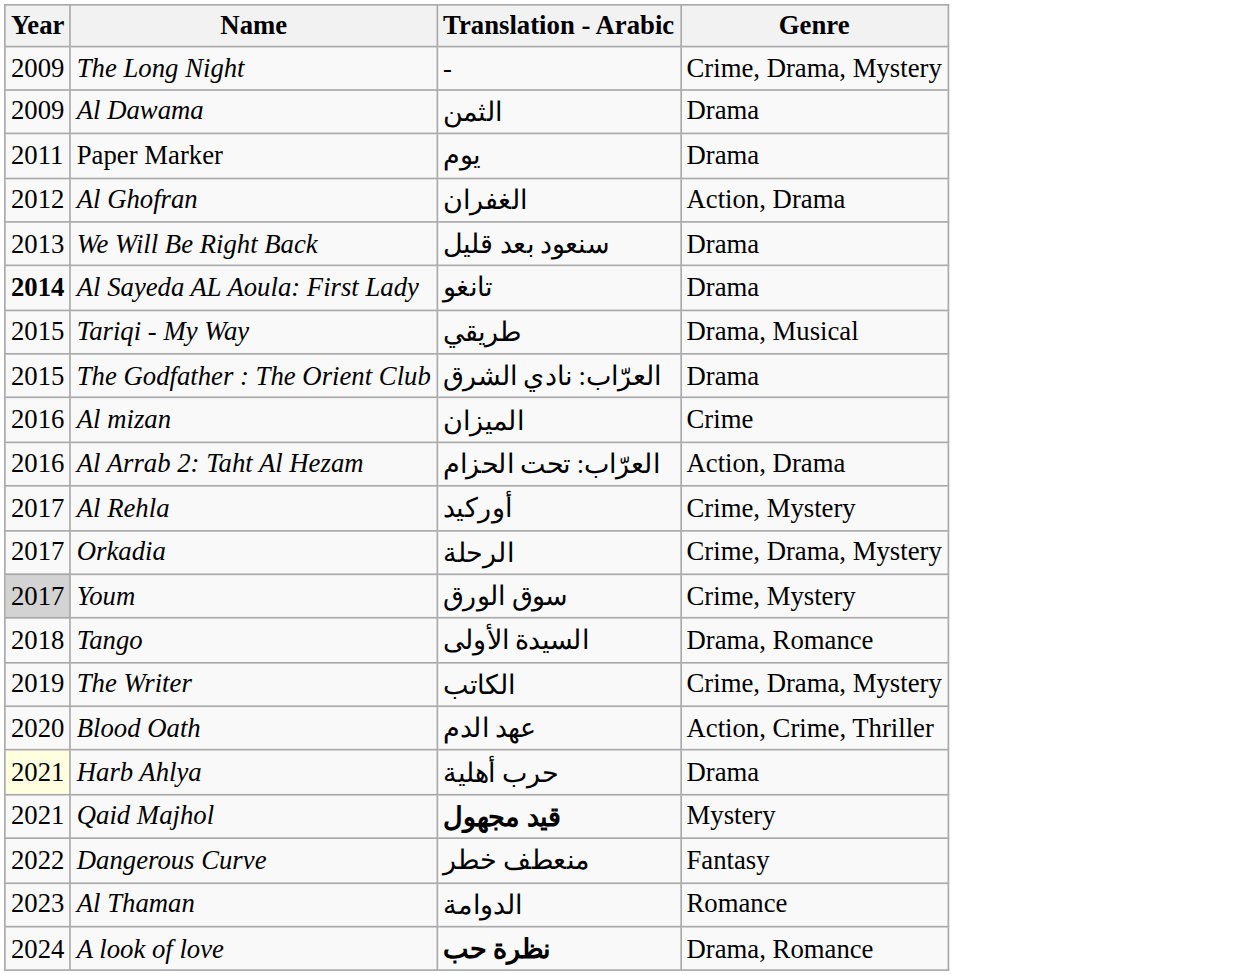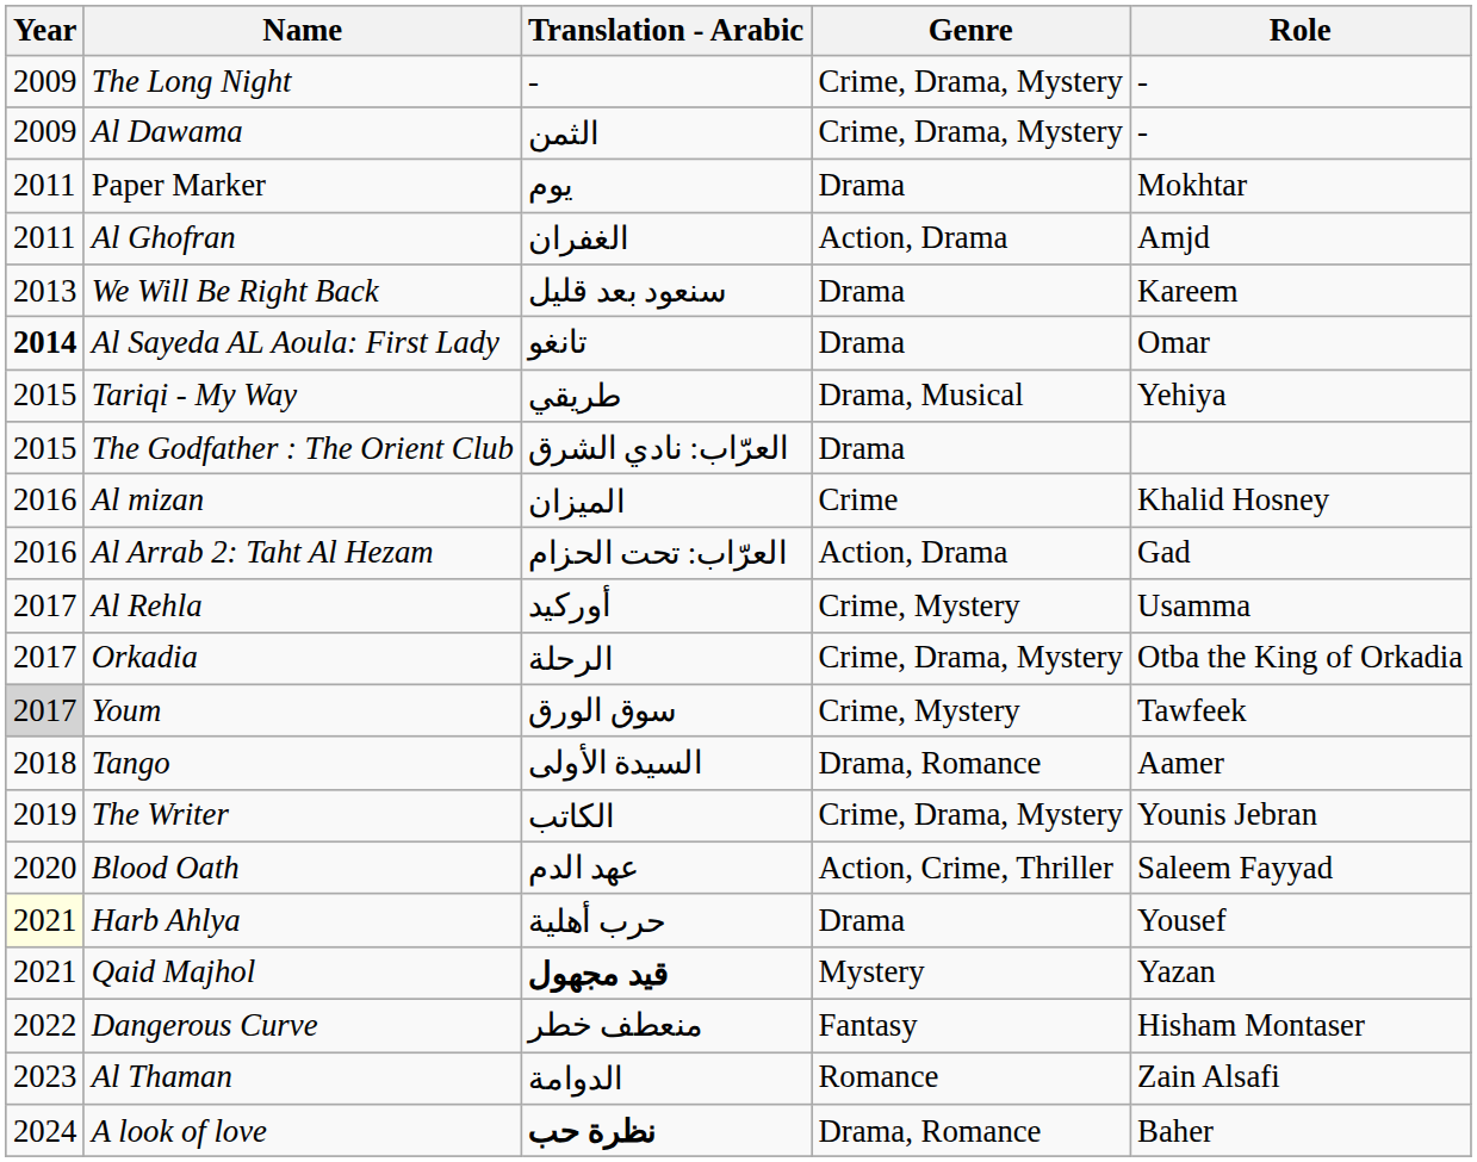 <table class="wikitable sortable">
 <tr>
 <th>Year</th>
 <th>Name</th>
 <th>Translation - Arabic</th>
 <th>Genre</th>
+<th>Role</th>
 </tr>
 <tr>
 <td>2009</td>
 <td><em>The Long Night </em></td>
 <td>-</td>
 <td>Crime, Drama, Mystery</td>
+<td>-</td>
 </tr>
 <tr>
 <td>2009</td>
 <td><em>Al Dawama</em></td>
 <td>الثمن</td>
-<td>Drama</td>
+<td>Crime, Drama, Mystery</td>
+<td>-</td>
 </tr>
 <tr>
 <td>2011</td>
 <td>Paper Marker</td>
 <td>يوم</td>
 <td>Drama</td>
+<td>Mokhtar</td>
 </tr>
 <tr>
-<td>2012</td>
+<td>2011</td>
 <td><em>Al Ghofran</em></td>
 <td>الغفران</td>
 <td>Action, Drama</td>
+<td>Amjd</td>
 </tr>
 <tr>
 <td>2013</td>
 <td><em>We Will Be Right Back</em></td>
 <td>سنعود بعد قليل</td>
 <td>Drama</td>
+<td>Kareem</td>
 </tr>
 <tr>
 <td><strong>2014</strong></td>
 <td><em>Al Sayeda AL Aoula: First Lady </em></td>
 <td>تانغو</td>
 <td>Drama</td>
+<td>Omar</td>
 </tr>
 <tr>
 <td>2015</td>
 <td><em>Tariqi - My Way</em></td>
 <td>طريقي</td>
 <td>Drama, Musical</td>
+<td>Yehiya</td>
 </tr>
 <tr>
 <td>2015</td>
 <td><em>The Godfather : The Orient Club</em></td>
 <td>العرّاب: نادي الشرق</td>
 <td>Drama</td>
+<td></td>
 </tr>
 <tr>
 <td>2016</td>
 <td><em>Al mizan</em></td>
 <td>الميزان</td>
 <td>Crime</td>
+<td>Khalid Hosney</td>
 </tr>
 <tr>
 <td>2016</td>
 <td><em>Al Arrab 2: Taht Al Hezam</em></td>
 <td>العرّاب: تحت الحزام</td>
 <td>Action, Drama</td>
+<td>Gad</td>
 </tr>
 <tr>
 <td>2017</td>
 <td><em>Al Rehla</em></td>
 <td>أوركيد</td>
 <td>Crime, Mystery</td>
+<td>Usamma</td>
 </tr>
 <tr>
 <td>2017</td>
 <td><em>Orkadia</em></td>
 <td>الرحلة</td>
 <td>Crime, Drama, Mystery</td>
+<td>Otba the King of Orkadia</td>
 </tr>
 <tr>
 <td style="background: lightgrey;">2017</td>
 <td><em>Youm</em></td>
 <td>سوق الورق</td>
 <td>Crime, Mystery</td>
+<td>Tawfeek</td>
 </tr>
 <tr>
 <td>2018</td>
 <td><em>Tango</em></td>
 <td>السيدة الأولى</td>
 <td>Drama, Romance</td>
+<td>Aamer</td>
 </tr>
 <tr>
 <td>2019</td>
 <td><em>The Writer</em></td>
 <td>الكاتب</td>
 <td>Crime, Drama, Mystery</td>
+<td>Younis Jebran</td>
 </tr>
 <tr>
 <td>2020</td>
 <td><em>Blood Oath</em></td>
 <td>عهد الدم</td>
 <td>Action, Crime, Thriller</td>
+<td>Saleem Fayyad</td>
 </tr>
 <tr>
 <td style="background: lightyellow;">2021</td>
 <td><em> Harb Ahlya</em></td>
 <td>حرب أهلية</td>
 <td>Drama</td>
+<td>Yousef</td>
 </tr>
 <tr>
 <td>2021</td>
 <td><em>Qaid Majhol</em></td>
 <td><strong>قيد مجهول</strong></td>
 <td>Mystery</td>
+<td>Yazan</td>
 </tr>
 <tr>
 <td>2022</td>
 <td><em>Dangerous Curve</em></td>
 <td>منعطف خطر</td>
 <td>Fantasy</td>
+<td>Hisham Montaser</td>
 </tr>
 <tr>
 <td>2023</td>
 <td><em>Al Thaman</em></td>
 <td>الدوامة</td>
 <td>Romance</td>
+<td>Zain Alsafi</td>
 </tr>
 <tr>
 <td>2024</td>
 <td><em>A look of love</em></td>
 <td><strong>نظرة حب</strong></td>
 <td>Drama, Romance</td>
+<td>Baher</td>
 </tr>
 </table>
